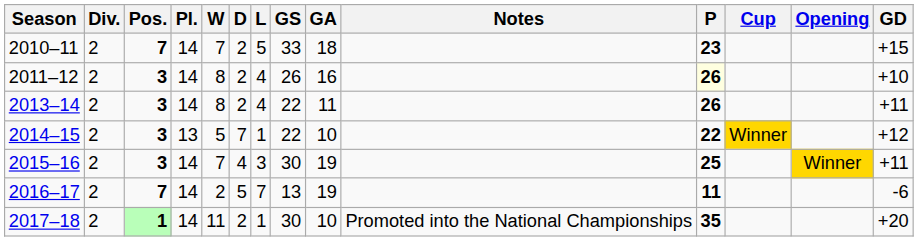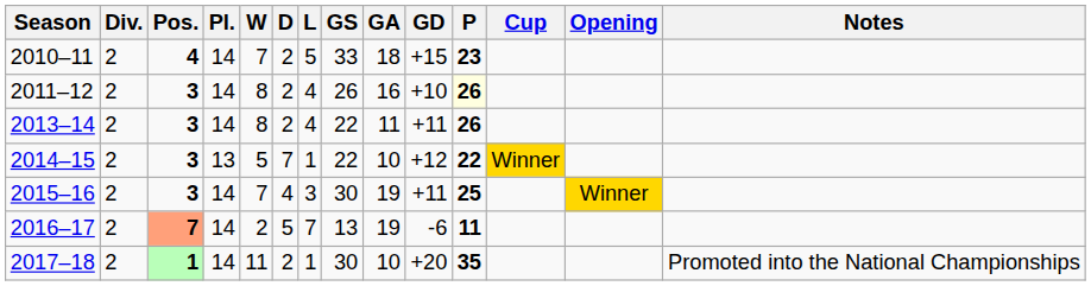 <table class="wikitable">
 <tr style="background:#efefef;">
 <th>Season</th>
 <th>Div.</th>
 <th>Pos.</th>
 <th>Pl.</th>
 <th>W</th>
 <th>D</th>
 <th>L</th>
 <th>GS</th>
 <th>GA</th>
-<th>Notes</th>
+<th>GD</th>
 <th>P</th>
 <th><a href='#'>Cup</a></th>
 <th><a href='#'>Opening</a></th>
-<th>GD</th>
+<th>Notes</th>
 </tr>
 <tr>
 <td>2010–11</td>
 <td>2</td>
-<td align=right><strong>7</strong></td>
+<td align=right><strong>4</strong></td>
 <td align=right>14</td>
 <td align=right>7</td>
 <td align=right>2</td>
 <td align=right>5</td>
 <td align=right>33</td>
 <td align=right>18</td>
-<td></td>
+<td align=right>+15</td>
 <td align=right><strong>23</strong></td>
 <td></td>
 <td></td>
-<td align=right>+15</td>
+<td></td>
 </tr>
 <tr>
 <td>2011–12</td>
 <td>2</td>
 <td align=right><strong>3</strong></td>
 <td align=right>14</td>
 <td align=right>8</td>
 <td align=right>2</td>
 <td align=right>4</td>
 <td align=right>26</td>
 <td align=right>16</td>
-<td></td>
+<td align=right>+10</td>
 <td align=right style="background: lightyellow;"><strong>26</strong></td>
 <td></td>
 <td></td>
-<td align=right>+10</td>
+<td></td>
 </tr>
 <tr>
 <td><a href='#'>2013–14</a></td>
 <td>2</td>
 <td align=right><strong>3</strong></td>
 <td align=right>14</td>
 <td align=right>8</td>
 <td align=right>2</td>
 <td align=right>4</td>
 <td align=right>22</td>
 <td align=right>11</td>
-<td></td>
+<td align=right>+11</td>
 <td align=right><strong>26</strong></td>
 <td></td>
 <td></td>
-<td align=right>+11</td>
+<td></td>
 </tr>
 <tr>
 <td><a href='#'>2014–15</a></td>
 <td>2</td>
 <td align=right><strong>3</strong></td>
 <td align=right>13</td>
 <td align=right>5</td>
 <td align=right>7</td>
 <td align=right>1</td>
 <td align=right>22</td>
 <td align=right>10</td>
-<td></td>
+<td align=right>+12</td>
 <td align=right><strong>22</strong></td>
 <td bgcolor=gold>Winner</td>
 <td></td>
-<td align=right>+12</td>
+<td></td>
 </tr>
 <tr>
 <td><a href='#'>2015–16</a></td>
 <td>2</td>
 <td align=right><strong>3</strong></td>
 <td align=right>14</td>
 <td align=right>7</td>
 <td align=right>4</td>
 <td align=right>3</td>
 <td align=right>30</td>
 <td align=right>19</td>
-<td></td>
+<td align=right>+11</td>
 <td align=right><strong>25</strong></td>
 <td></td>
 <td align=center bgcolor=gold>Winner</td>
-<td align=right>+11</td>
+<td></td>
 </tr>
 <tr>
 <td><a href='#'>2016–17</a></td>
 <td>2</td>
-<td align=right><strong>7</strong></td>
+<td align=right style="background: lightsalmon;"><strong>7</strong></td>
 <td align=right>14</td>
 <td align=right>2</td>
 <td align=right>5</td>
 <td align=right>7</td>
 <td align=right>13</td>
 <td align=right>19</td>
-<td></td>
+<td align=right>-6</td>
 <td align=right><strong>11</strong></td>
 <td></td>
 <td></td>
-<td align=right>-6</td>
+<td></td>
 </tr>
 <tr>
 <td><a href='#'>2017–18</a></td>
 <td>2</td>
 <td align=right bgcolor=#B9FFB9><strong>1</strong></td>
 <td align=right>14</td>
 <td align=right>11</td>
 <td align=right>2</td>
 <td align=right>1</td>
 <td align=right>30</td>
 <td align=right>10</td>
-<td>Promoted into the National Championships</td>
+<td align=right>+20</td>
 <td align=right><strong>35</strong></td>
 <td></td>
 <td></td>
-<td align=right>+20</td>
+<td>Promoted into the National Championships</td>
 </tr>
 </table>
